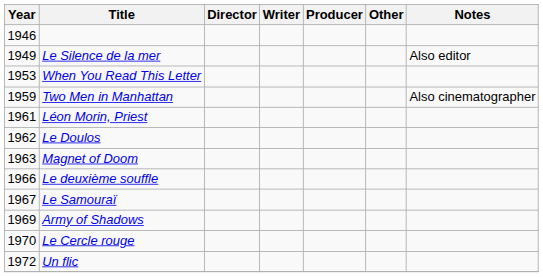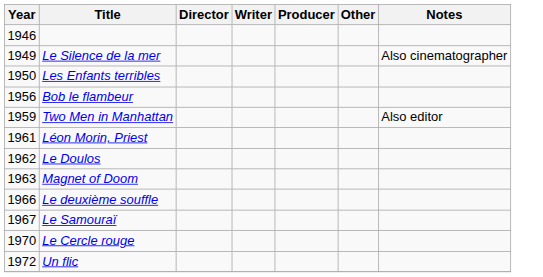 <table class="wikitable sortable plainrowheaders">
 <tr>
 <th scope="col">Year</th>
 <th scope="col">Title</th>
 <th>Director</th>
 <th>Writer</th>
 <th>Producer</th>
 <th>Other</th>
 <th scope="col">Notes</th>
 </tr>
 <tr>
 <td>1946</td>
 <td><em></em></td>
 <td></td>
 <td></td>
 <td></td>
 <td></td>
 <td></td>
 </tr>
 <tr>
 <td>1949</td>
 <td><em><a href='#'>Le Silence de la mer</a></em></td>
 <td></td>
 <td></td>
 <td></td>
 <td></td>
-<td>Also editor</td>
+<td>Also cinematographer</td>
 </tr>
 <tr>
-<td>1953</td>
-<td><em><a href='#'>When You Read This Letter</a></em></td>
+<td>1950</td>
+<td><em><a href='#'>Les Enfants terribles</a></em></td>
+<td></td>
+<td></td>
+<td></td>
+<td></td>
+<td></td>
+</tr>
+<tr>
+<td>1956</td>
+<td><em><a href='#'>Bob le flambeur</a></em></td>
 <td></td>
 <td></td>
 <td></td>
 <td></td>
 <td></td>
 </tr>
 <tr>
 <td>1959</td>
 <td><em><a href='#'>Two Men in Manhattan</a></em></td>
 <td></td>
 <td></td>
 <td></td>
 <td></td>
-<td>Also cinematographer</td>
+<td>Also editor</td>
 </tr>
 <tr>
 <td>1961</td>
 <td><em><a href='#'>Léon Morin, Priest</a></em></td>
 <td></td>
 <td></td>
 <td></td>
 <td></td>
 <td></td>
 </tr>
 <tr>
 <td>1962</td>
 <td><em><a href='#'>Le Doulos</a></em></td>
 <td></td>
 <td></td>
 <td></td>
 <td></td>
 <td></td>
 </tr>
 <tr>
 <td>1963</td>
 <td><em><a href='#'>Magnet of Doom</a></em></td>
 <td></td>
 <td></td>
 <td></td>
 <td></td>
 <td></td>
 </tr>
 <tr>
 <td>1966</td>
 <td><em><a href='#'>Le deuxième souffle</a></em></td>
 <td></td>
 <td></td>
 <td></td>
 <td></td>
 <td></td>
 </tr>
 <tr>
 <td>1967</td>
 <td><em><a href='#'>Le Samouraï</a></em></td>
 <td></td>
 <td></td>
 <td></td>
 <td></td>
 <td></td>
 </tr>
 <tr>
-<td>1969</td>
-<td><em><a href='#'>Army of Shadows</a></em></td>
-<td></td>
-<td></td>
-<td></td>
-<td></td>
-<td></td>
-</tr>
-<tr>
 <td>1970</td>
 <td><em><a href='#'>Le Cercle rouge</a></em></td>
 <td></td>
 <td></td>
 <td></td>
 <td></td>
 <td></td>
 </tr>
 <tr>
 <td>1972</td>
 <td><em><a href='#'>Un flic</a></em></td>
 <td></td>
 <td></td>
 <td></td>
 <td></td>
 <td></td>
 </tr>
 <tr>
 </tr>
 </table>
